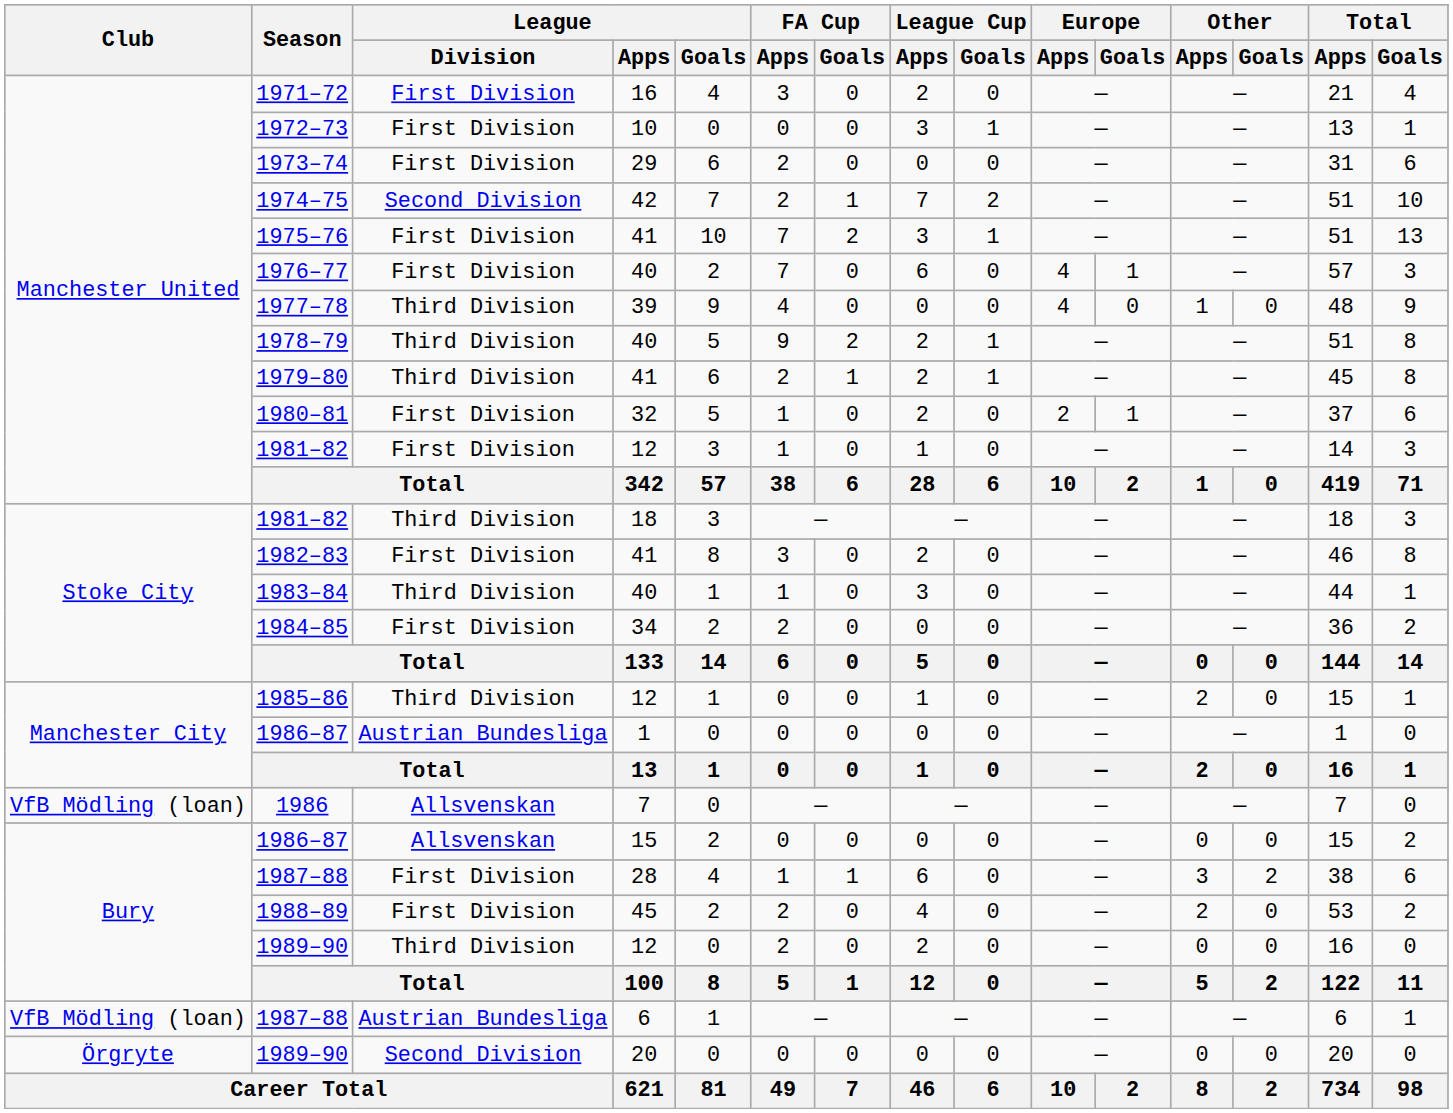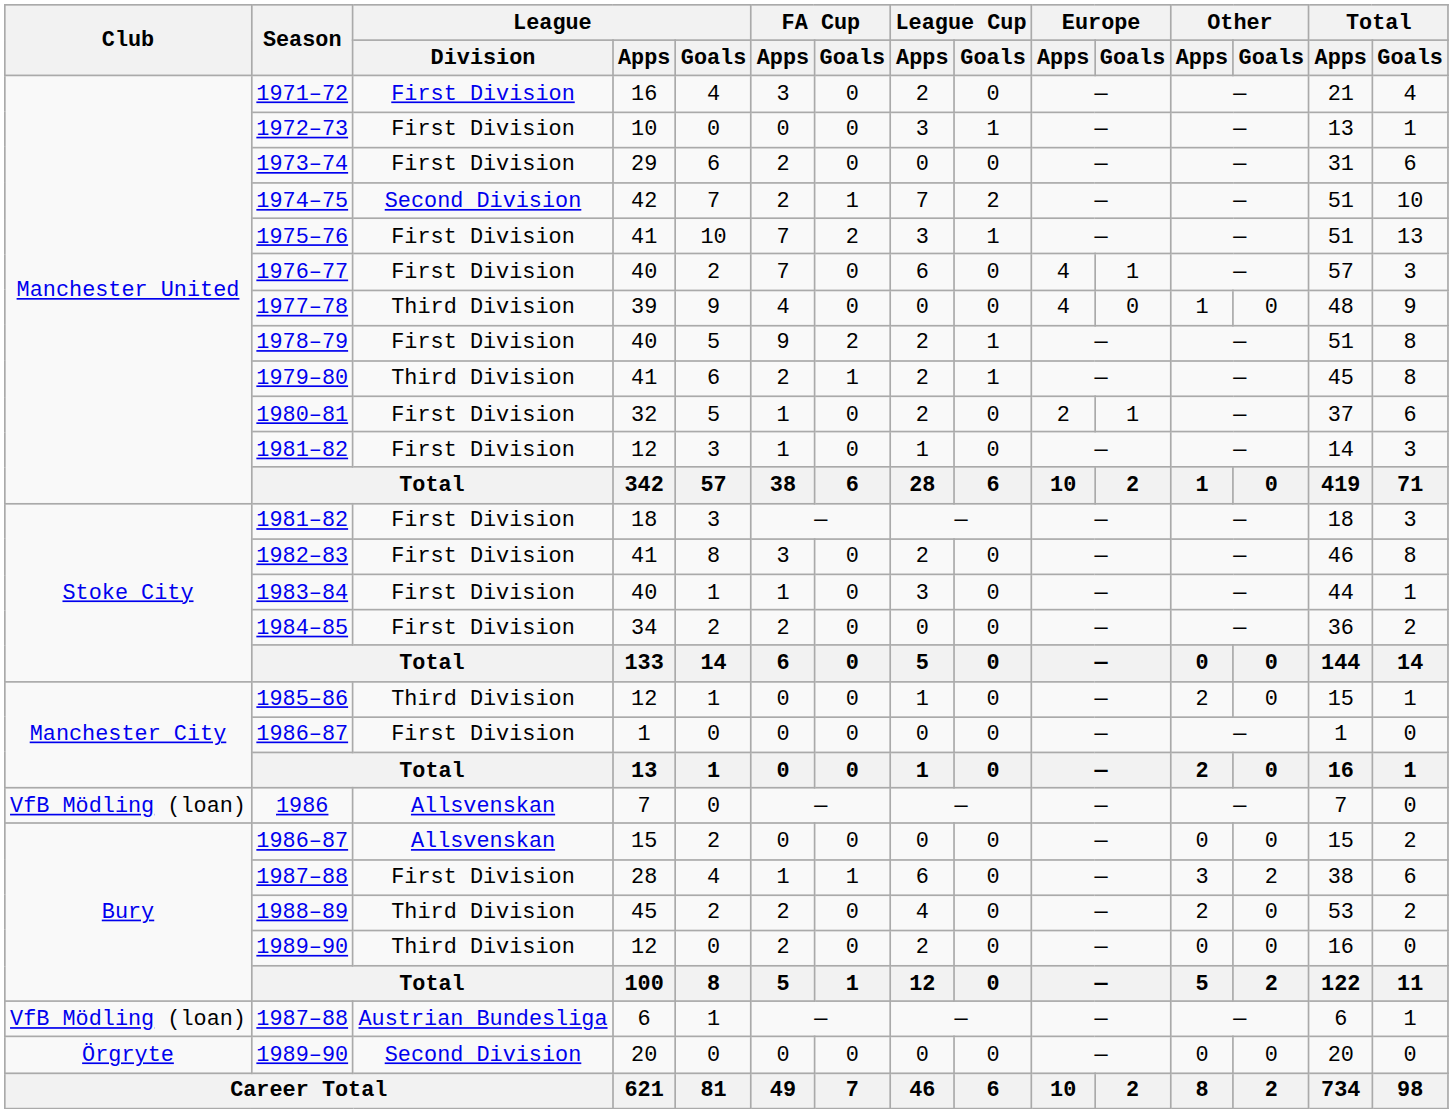 <table class="wikitable" style="text-align: center;">
 <tr>
 <th rowspan="2">Club</th>
 <th rowspan="2">Season</th>
 <th colspan="3">League</th>
 <th colspan="2">FA Cup</th>
 <th colspan="2">League Cup</th>
 <th colspan="2">Europe</th>
 <th colspan="2">Other</th>
 <th colspan="2">Total</th>
 </tr>
 <tr>
 <th>Division</th>
 <th>Apps</th>
 <th>Goals</th>
 <th>Apps</th>
 <th>Goals</th>
 <th>Apps</th>
 <th>Goals</th>
 <th>Apps</th>
 <th>Goals</th>
 <th>Apps</th>
 <th>Goals</th>
 <th>Apps</th>
 <th>Goals</th>
 </tr>
 <tr>
 <td rowspan="12"><a href='#'>Manchester United</a></td>
 <td><a href='#'>1971–72</a></td>
 <td><a href='#'>First Division</a></td>
 <td>16</td>
 <td>4</td>
 <td>3</td>
 <td>0</td>
 <td>2</td>
 <td>0</td>
 <td colspan=2>—</td>
 <td colspan=2>—</td>
 <td>21</td>
 <td>4</td>
 </tr>
 <tr>
 <td><a href='#'>1972–73</a></td>
 <td>First Division</td>
 <td>10</td>
 <td>0</td>
 <td>0</td>
 <td>0</td>
 <td>3</td>
 <td>1</td>
 <td colspan=2>—</td>
 <td colspan=2>—</td>
 <td>13</td>
 <td>1</td>
 </tr>
 <tr>
 <td><a href='#'>1973–74</a></td>
 <td>First Division</td>
 <td>29</td>
 <td>6</td>
 <td>2</td>
 <td>0</td>
 <td>0</td>
 <td>0</td>
 <td colspan=2>—</td>
 <td colspan=2>—</td>
 <td>31</td>
 <td>6</td>
 </tr>
 <tr>
 <td><a href='#'>1974–75</a></td>
 <td><a href='#'>Second Division</a></td>
 <td>42</td>
 <td>7</td>
 <td>2</td>
 <td>1</td>
 <td>7</td>
 <td>2</td>
 <td colspan=2>—</td>
 <td colspan=2>—</td>
 <td>51</td>
 <td>10</td>
 </tr>
 <tr>
 <td><a href='#'>1975–76</a></td>
 <td>First Division</td>
 <td>41</td>
 <td>10</td>
 <td>7</td>
 <td>2</td>
 <td>3</td>
 <td>1</td>
 <td colspan=2>—</td>
 <td colspan=2>—</td>
 <td>51</td>
 <td>13</td>
 </tr>
 <tr>
 <td><a href='#'>1976–77</a></td>
 <td>First Division</td>
 <td>40</td>
 <td>2</td>
 <td>7</td>
 <td>0</td>
 <td>6</td>
 <td>0</td>
 <td>4</td>
 <td>1</td>
 <td colspan=2>—</td>
 <td>57</td>
 <td>3</td>
 </tr>
 <tr>
 <td><a href='#'>1977–78</a></td>
 <td>Third Division</td>
 <td>39</td>
 <td>9</td>
 <td>4</td>
 <td>0</td>
 <td>0</td>
 <td>0</td>
 <td>4</td>
 <td>0</td>
 <td>1</td>
 <td>0</td>
 <td>48</td>
 <td>9</td>
 </tr>
 <tr>
 <td><a href='#'>1978–79</a></td>
-<td>Third Division</td>
+<td>First Division</td>
 <td>40</td>
 <td>5</td>
 <td>9</td>
 <td>2</td>
 <td>2</td>
 <td>1</td>
 <td colspan=2>—</td>
 <td colspan=2>—</td>
 <td>51</td>
 <td>8</td>
 </tr>
 <tr>
 <td><a href='#'>1979–80</a></td>
 <td>Third Division</td>
 <td>41</td>
 <td>6</td>
 <td>2</td>
 <td>1</td>
 <td>2</td>
 <td>1</td>
 <td colspan=2>—</td>
 <td colspan=2>—</td>
 <td>45</td>
 <td>8</td>
 </tr>
 <tr>
 <td><a href='#'>1980–81</a></td>
 <td>First Division</td>
 <td>32</td>
 <td>5</td>
 <td>1</td>
 <td>0</td>
 <td>2</td>
 <td>0</td>
 <td>2</td>
 <td>1</td>
 <td colspan=2>—</td>
 <td>37</td>
 <td>6</td>
 </tr>
 <tr>
 <td><a href='#'>1981–82</a></td>
 <td>First Division</td>
 <td>12</td>
 <td>3</td>
 <td>1</td>
 <td>0</td>
 <td>1</td>
 <td>0</td>
 <td colspan=2>—</td>
 <td colspan=2>—</td>
 <td>14</td>
 <td>3</td>
 </tr>
 <tr>
 <th colspan="2">Total</th>
 <th>342</th>
 <th>57</th>
 <th>38</th>
 <th>6</th>
 <th>28</th>
 <th>6</th>
 <th>10</th>
 <th>2</th>
 <th>1</th>
 <th>0</th>
 <th>419</th>
 <th>71</th>
 </tr>
 <tr>
 <td rowspan="5"><a href='#'>Stoke City</a></td>
 <td><a href='#'>1981–82</a></td>
-<td>Third Division</td>
+<td>First Division</td>
 <td>18</td>
 <td>3</td>
 <td colspan=2>—</td>
 <td colspan=2>—</td>
 <td colspan=2>—</td>
 <td colspan=2>—</td>
 <td>18</td>
 <td>3</td>
 </tr>
 <tr>
 <td><a href='#'>1982–83</a></td>
 <td>First Division</td>
 <td>41</td>
 <td>8</td>
 <td>3</td>
 <td>0</td>
 <td>2</td>
 <td>0</td>
 <td colspan=2>—</td>
 <td colspan=2>—</td>
 <td>46</td>
 <td>8</td>
 </tr>
 <tr>
 <td><a href='#'>1983–84</a></td>
-<td>Third Division</td>
+<td>First Division</td>
 <td>40</td>
 <td>1</td>
 <td>1</td>
 <td>0</td>
 <td>3</td>
 <td>0</td>
 <td colspan=2>—</td>
 <td colspan=2>—</td>
 <td>44</td>
 <td>1</td>
 </tr>
 <tr>
 <td><a href='#'>1984–85</a></td>
 <td>First Division</td>
 <td>34</td>
 <td>2</td>
 <td>2</td>
 <td>0</td>
 <td>0</td>
 <td>0</td>
 <td colspan=2>—</td>
 <td colspan=2>—</td>
 <td>36</td>
 <td>2</td>
 </tr>
 <tr>
 <th colspan="2">Total</th>
 <th>133</th>
 <th>14</th>
 <th>6</th>
 <th>0</th>
 <th>5</th>
 <th>0</th>
 <th colspan=2>—</th>
 <th>0</th>
 <th>0</th>
 <th>144</th>
 <th>14</th>
 </tr>
 <tr>
 <td rowspan="3"><a href='#'>Manchester City</a></td>
 <td><a href='#'>1985–86</a></td>
 <td>Third Division</td>
 <td>12</td>
 <td>1</td>
 <td>0</td>
 <td>0</td>
 <td>1</td>
 <td>0</td>
 <td colspan=2>—</td>
 <td>2</td>
 <td>0</td>
 <td>15</td>
 <td>1</td>
 </tr>
 <tr>
 <td><a href='#'>1986–87</a></td>
-<td><a href='#'>Austrian Bundesliga</a></td>
+<td>First Division</td>
 <td>1</td>
 <td>0</td>
 <td>0</td>
 <td>0</td>
 <td>0</td>
 <td>0</td>
 <td colspan=2>—</td>
 <td colspan=2>—</td>
 <td>1</td>
 <td>0</td>
 </tr>
 <tr>
 <th colspan="2">Total</th>
 <th>13</th>
 <th>1</th>
 <th>0</th>
 <th>0</th>
 <th>1</th>
 <th>0</th>
 <th colspan=2>—</th>
 <th>2</th>
 <th>0</th>
 <th>16</th>
 <th>1</th>
 </tr>
 <tr>
 <td><a href='#'>VfB Mödling</a> (loan)</td>
 <td><a href='#'>1986</a></td>
 <td><a href='#'>Allsvenskan</a></td>
 <td>7</td>
 <td>0</td>
 <td colspan=2>—</td>
 <td colspan=2>—</td>
 <td colspan=2>—</td>
 <td colspan=2>—</td>
 <td>7</td>
 <td>0</td>
 </tr>
 <tr>
 <td rowspan="5"><a href='#'>Bury</a></td>
 <td><a href='#'>1986–87</a></td>
 <td><a href='#'>Allsvenskan</a></td>
 <td>15</td>
 <td>2</td>
 <td>0</td>
 <td>0</td>
 <td>0</td>
 <td>0</td>
 <td colspan=2>—</td>
 <td>0</td>
 <td>0</td>
 <td>15</td>
 <td>2</td>
 </tr>
 <tr>
 <td><a href='#'>1987–88</a></td>
 <td>First Division</td>
 <td>28</td>
 <td>4</td>
 <td>1</td>
 <td>1</td>
 <td>6</td>
 <td>0</td>
 <td colspan=2>—</td>
 <td>3</td>
 <td>2</td>
 <td>38</td>
 <td>6</td>
 </tr>
 <tr>
 <td><a href='#'>1988–89</a></td>
-<td>First Division</td>
+<td>Third Division</td>
 <td>45</td>
 <td>2</td>
 <td>2</td>
 <td>0</td>
 <td>4</td>
 <td>0</td>
 <td colspan=2>—</td>
 <td>2</td>
 <td>0</td>
 <td>53</td>
 <td>2</td>
 </tr>
 <tr>
 <td><a href='#'>1989–90</a></td>
 <td>Third Division</td>
 <td>12</td>
 <td>0</td>
 <td>2</td>
 <td>0</td>
 <td>2</td>
 <td>0</td>
 <td colspan=2>—</td>
 <td>0</td>
 <td>0</td>
 <td>16</td>
 <td>0</td>
 </tr>
 <tr>
 <th colspan="2">Total</th>
 <th>100</th>
 <th>8</th>
 <th>5</th>
 <th>1</th>
 <th>12</th>
 <th>0</th>
 <th colspan=2>—</th>
 <th>5</th>
 <th>2</th>
 <th>122</th>
 <th>11</th>
 </tr>
 <tr>
 <td><a href='#'>VfB Mödling</a> (loan)</td>
 <td><a href='#'>1987–88</a></td>
 <td><a href='#'>Austrian Bundesliga</a></td>
 <td>6</td>
 <td>1</td>
 <td colspan=2>—</td>
 <td colspan=2>—</td>
 <td colspan=2>—</td>
 <td colspan=2>—</td>
 <td>6</td>
 <td>1</td>
 </tr>
 <tr>
 <td><a href='#'>Örgryte</a></td>
 <td><a href='#'>1989–90</a></td>
 <td><a href='#'>Second Division</a></td>
 <td>20</td>
 <td>0</td>
 <td>0</td>
 <td>0</td>
 <td>0</td>
 <td>0</td>
 <td colspan=2>—</td>
 <td>0</td>
 <td>0</td>
 <td>20</td>
 <td>0</td>
 </tr>
 <tr>
 <th colspan="3">Career Total</th>
 <th>621</th>
 <th>81</th>
 <th>49</th>
 <th>7</th>
 <th>46</th>
 <th>6</th>
 <th>10</th>
 <th>2</th>
 <th>8</th>
 <th>2</th>
 <th>734</th>
 <th>98</th>
 </tr>
 </table>
